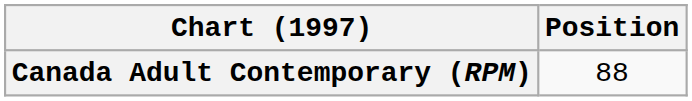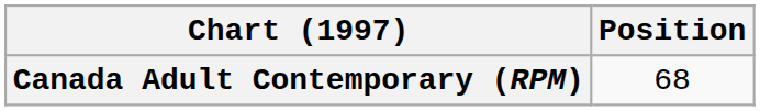 <table class="wikitable plainrowheaders" style="text-align:center;">
 <tr>
 <th scope="col">Chart (1997)</th>
 <th scope="col">Position</th>
 </tr>
 <tr>
 <th scope="row">Canada Adult Contemporary (<em>RPM</em>)</th>
-<td>88</td>
+<td>68</td>
 </tr>
 </table>
